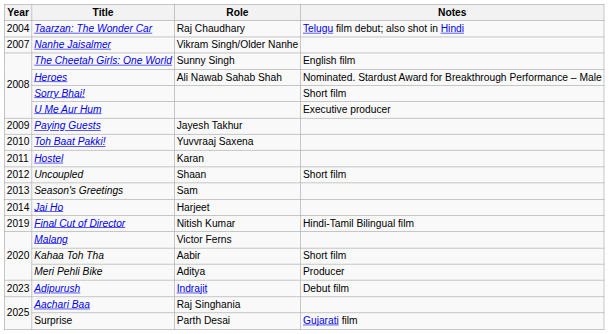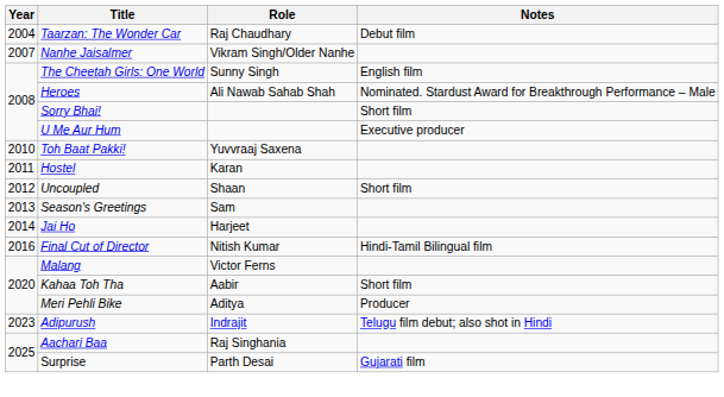 <table class="wikitable sortable">
 <tr>
 <th>Year</th>
 <th>Title</th>
 <th>Role</th>
 <th class="unsortable">Notes</th>
 </tr>
 <tr>
 <td>2004</td>
 <td><em><a href='#'>Taarzan: The Wonder Car</a></em></td>
 <td>Raj Chaudhary</td>
-<td><a href='#'>Telugu</a> film debut; also shot in <a href='#'>Hindi</a></td>
+<td>Debut film</td>
 </tr>
 <tr>
 <td>2007</td>
 <td><em><a href='#'>Nanhe Jaisalmer</a></em></td>
 <td>Vikram Singh/Older Nanhe</td>
 <td></td>
 </tr>
 <tr>
 <td rowspan="4">2008</td>
 <td><em><a href='#'>The Cheetah Girls: One World</a></em></td>
 <td>Sunny Singh</td>
 <td>English film</td>
 </tr>
 <tr>
 <td><em><a href='#'>Heroes</a></em></td>
 <td>Ali Nawab Sahab Shah</td>
 <td>Nominated. Stardust Award for Breakthrough Performance – Male</td>
 </tr>
 <tr>
 <td><em><a href='#'>Sorry Bhai!</a></em></td>
 <td></td>
 <td>Short film</td>
 </tr>
 <tr>
 <td><em><a href='#'>U Me Aur Hum</a></em></td>
 <td></td>
 <td>Executive producer</td>
-</tr>
-<tr>
-<td>2009</td>
-<td><em><a href='#'>Paying Guests</a></em></td>
-<td>Jayesh Takhur</td>
-<td></td>
 </tr>
 <tr>
 <td>2010</td>
 <td><em><a href='#'>Toh Baat Pakki!</a></em></td>
 <td>Yuvvraaj Saxena</td>
 <td></td>
 </tr>
 <tr>
 <td>2011</td>
 <td><em><a href='#'>Hostel</a></em></td>
 <td>Karan</td>
 <td></td>
 </tr>
 <tr>
 <td>2012</td>
 <td><em>Uncoupled</em></td>
 <td>Shaan</td>
 <td>Short film</td>
 </tr>
 <tr>
 <td>2013</td>
 <td><em>Season's Greetings</em></td>
 <td>Sam</td>
 <td></td>
 </tr>
 <tr>
 <td>2014</td>
 <td><em><a href='#'>Jai Ho</a></em></td>
 <td>Harjeet</td>
 <td></td>
 </tr>
 <tr>
-<td>2019</td>
+<td>2016</td>
 <td><em><a href='#'>Final Cut of Director</a></em></td>
 <td>Nitish Kumar</td>
 <td>Hindi-Tamil Bilingual film</td>
 </tr>
 <tr>
 <td rowspan="3">2020</td>
 <td><em><a href='#'>Malang</a></em></td>
 <td>Victor Ferns</td>
 <td></td>
 </tr>
 <tr>
 <td><em>Kahaa Toh Tha</em></td>
 <td>Aabir</td>
 <td>Short film</td>
 </tr>
 <tr>
 <td><em>Meri Pehli Bike</em></td>
 <td>Aditya</td>
 <td>Producer</td>
 </tr>
 <tr>
 <td>2023</td>
 <td><em><a href='#'>Adipurush</a></em></td>
 <td><a href='#'>Indrajit</a></td>
-<td>Debut film</td>
+<td><a href='#'>Telugu</a> film debut; also shot in <a href='#'>Hindi</a></td>
 </tr>
 <tr>
 <td rowspan="2">2025</td>
 <td><a href='#'><em>Aachari Baa</em></a></td>
 <td>Raj Singhania</td>
 <td></td>
 </tr>
 <tr>
 <td>Surprise</td>
 <td>Parth Desai</td>
 <td><a href='#'>Gujarati</a> film</td>
 </tr>
 </table>
